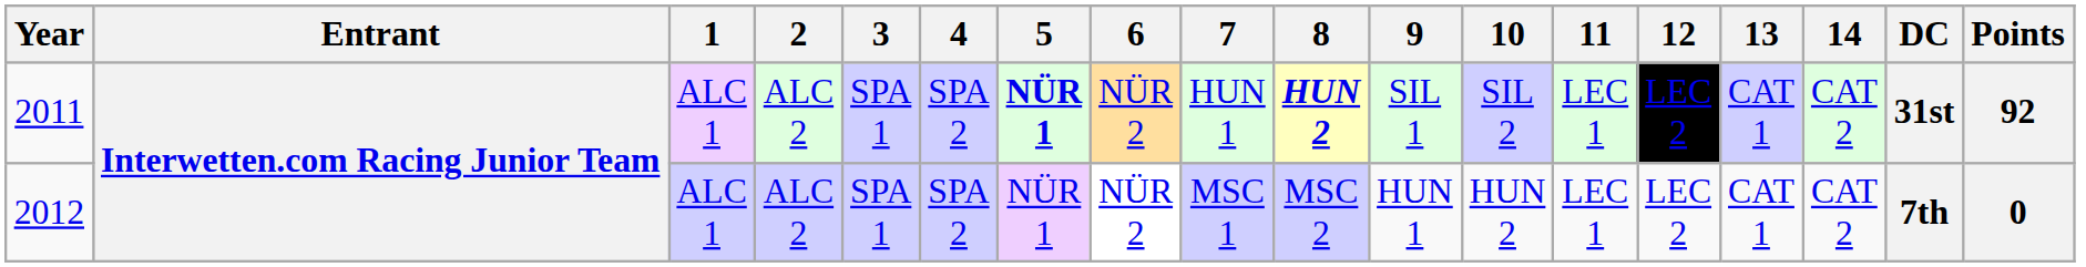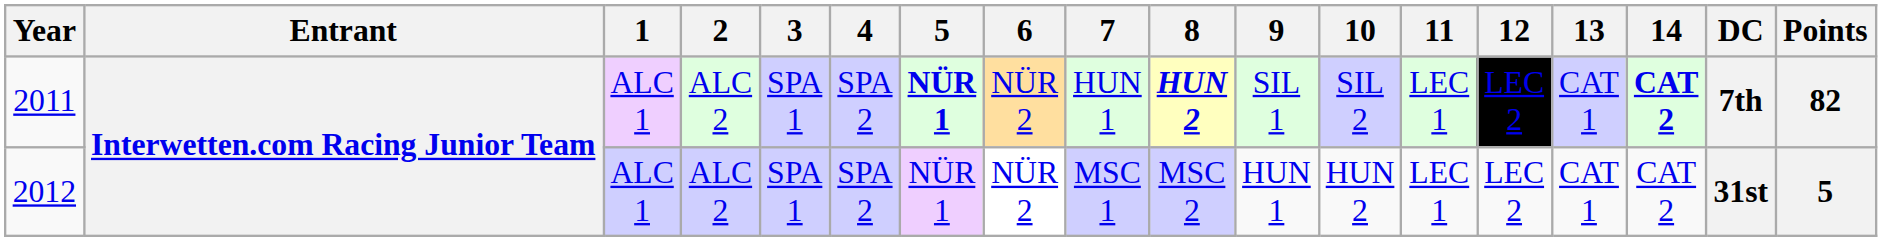 <table class="wikitable" style="text-align:center; font-size:85%">
 <tr>
 <th>Year</th>
 <th>Entrant</th>
 <th>1</th>
 <th>2</th>
 <th>3</th>
 <th>4</th>
 <th>5</th>
 <th>6</th>
 <th>7</th>
 <th>8</th>
 <th>9</th>
 <th>10</th>
 <th>11</th>
 <th>12</th>
 <th>13</th>
 <th>14</th>
 <th>DC</th>
 <th>Points</th>
 </tr>
 <tr>
 <td><a href='#'>2011</a></td>
 <th rowspan="2"><a href='#'>Interwetten.com Racing Junior Team</a></th>
 <td style="background:#efcfff;"><a href='#'>ALC<br>1</a><br></td>
 <td style="background:#dfffdf;"><a href='#'>ALC<br>2</a><br></td>
 <td style="background:#cfcfff;"><a href='#'>SPA<br>1</a><br></td>
 <td style="background:#cfcfff;"><a href='#'>SPA<br>2</a><br></td>
 <td style="background:#dfffdf;"><strong><a href='#'>NÜR<br>1</a><br></strong></td>
 <td style="background:#ffdf9f;"><a href='#'>NÜR<br>2</a><br></td>
 <td style="background:#dfffdf;"><a href='#'>HUN<br>1</a><br></td>
 <td style="background:#ffffbf;"><strong><em><a href='#'>HUN<br>2</a></em></strong><br></td>
 <td style="background:#dfffdf;"><a href='#'>SIL<br>1</a><br></td>
 <td style="background:#cfcfff;"><a href='#'>SIL<br>2</a><br></td>
 <td style="background:#dfffdf;"><a href='#'>LEC<br>1</a><br></td>
 <td style="background:#000000;color:white"><a href='#'><span>LEC<br>2</span></a><br></td>
 <td style="background:#cfcfff;"><a href='#'>CAT<br>1</a><br></td>
-<td style="background:#dfffdf;"><a href='#'>CAT<br>2</a><br></td>
-<th>31st</th>
-<th>92</th>
+<td style="background:#dfffdf;"><strong><a href='#'>CAT<br>2</a><br></strong></td>
+<th>7th</th>
+<th>82</th>
 </tr>
 <tr>
 <td><a href='#'>2012</a></td>
 <td style="background:#cfcfff;"><a href='#'>ALC<br>1</a><br></td>
 <td style="background:#cfcfff;"><a href='#'>ALC<br>2</a><br></td>
 <td style="background:#cfcfff;"><a href='#'>SPA<br>1</a><br></td>
 <td style="background:#cfcfff;"><a href='#'>SPA<br>2</a><br></td>
 <td style="background:#efcfff;"><a href='#'>NÜR<br>1</a><br></td>
 <td style="background:#ffffff;"><a href='#'>NÜR<br>2</a><br></td>
 <td style="background:#cfcfff;"><a href='#'>MSC<br>1</a><br></td>
 <td style="background:#cfcfff;"><a href='#'>MSC<br>2</a><br></td>
 <td style="background:#;"><a href='#'>HUN<br>1</a><br></td>
 <td style="background:#;"><a href='#'>HUN<br>2</a><br></td>
 <td style="background:#;"><a href='#'>LEC<br>1</a><br></td>
 <td style="background:#;"><a href='#'>LEC<br>2</a><br></td>
 <td style="background:#;"><a href='#'>CAT<br>1</a><br></td>
 <td style="background:#;"><a href='#'>CAT<br>2</a><br></td>
-<th>7th</th>
-<th>0</th>
+<th>31st</th>
+<th>5</th>
 </tr>
 </table>
